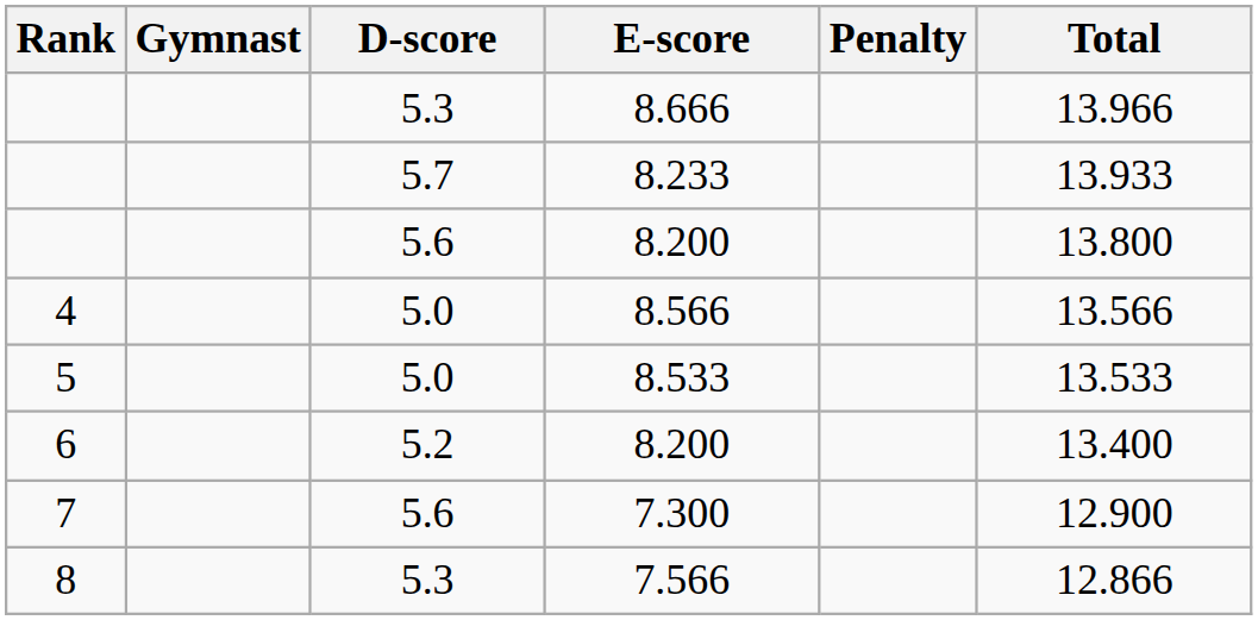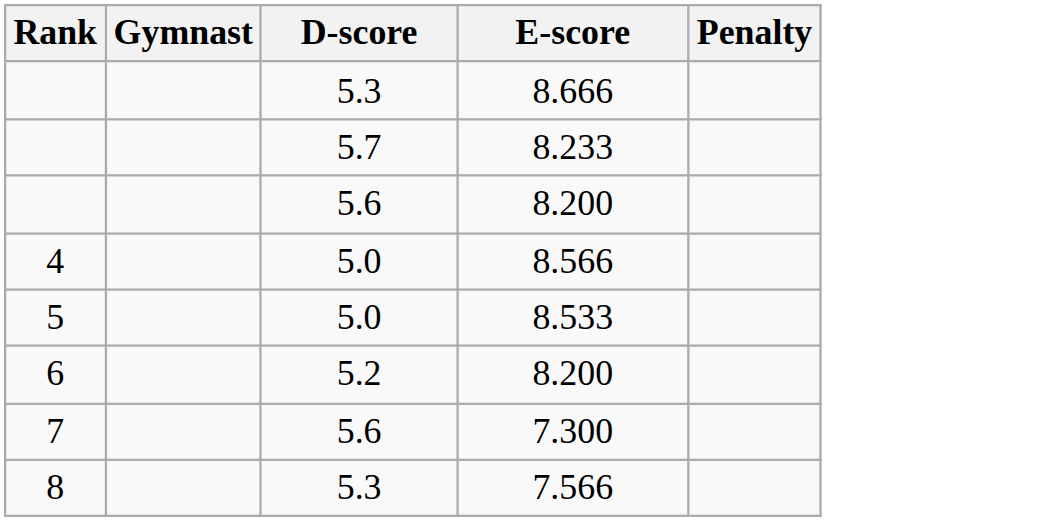 <table class="wikitable" style="text-align:center">
 <tr>
 <th>Rank</th>
 <th>Gymnast</th>
 <th style="width:5em">D-score</th>
 <th style="width:6em">E-score</th>
 <th style="width:3em">Penalty</th>
-<th style="width:6em">Total</th>
 </tr>
 <tr>
 <td></td>
 <td align=left></td>
 <td>5.3</td>
 <td>8.666</td>
 <td></td>
-<td>13.966</td>
 </tr>
 <tr>
 <td></td>
 <td align=left></td>
 <td>5.7</td>
 <td>8.233</td>
 <td></td>
-<td>13.933</td>
 </tr>
 <tr>
 <td></td>
 <td align=left></td>
 <td>5.6</td>
 <td>8.200</td>
 <td></td>
-<td>13.800</td>
 </tr>
 <tr>
 <td>4</td>
 <td align=left></td>
 <td>5.0</td>
 <td>8.566</td>
 <td></td>
-<td>13.566</td>
 </tr>
 <tr>
 <td>5</td>
 <td align=left></td>
 <td>5.0</td>
 <td>8.533</td>
 <td></td>
-<td>13.533</td>
 </tr>
 <tr>
 <td>6</td>
 <td align=left></td>
 <td>5.2</td>
 <td>8.200</td>
 <td></td>
-<td>13.400</td>
 </tr>
 <tr>
 <td>7</td>
 <td align=left></td>
 <td>5.6</td>
 <td>7.300</td>
 <td></td>
-<td>12.900</td>
 </tr>
 <tr>
 <td>8</td>
 <td align=left></td>
 <td>5.3</td>
 <td>7.566</td>
 <td></td>
-<td>12.866</td>
 </tr>
 </table>
